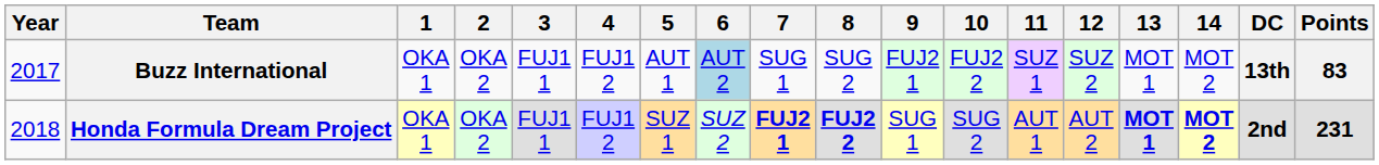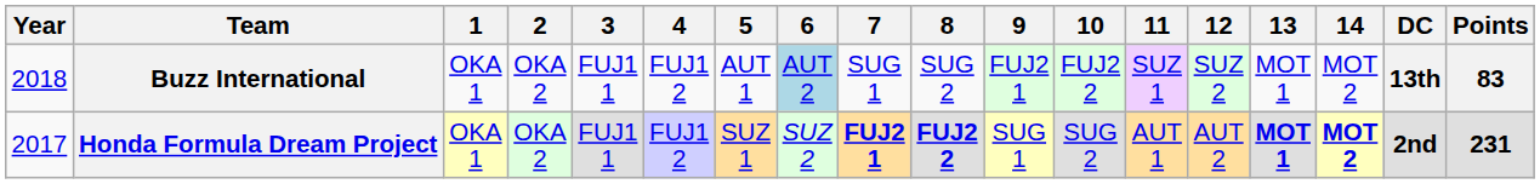 <table class="wikitable" style="text-align:center; font-size:85%">
 <tr>
 <th>Year</th>
 <th>Team</th>
 <th>1</th>
 <th>2</th>
 <th>3</th>
 <th>4</th>
 <th>5</th>
 <th>6</th>
 <th>7</th>
 <th>8</th>
 <th>9</th>
 <th>10</th>
 <th>11</th>
 <th>12</th>
 <th>13</th>
 <th>14</th>
 <th>DC</th>
 <th>Points</th>
 </tr>
 <tr>
-<td><a href='#'>2017</a></td>
+<td><a href='#'>2018</a></td>
 <th nowrap>Buzz International</th>
 <td><a href='#'>OKA<br>1</a></td>
 <td><a href='#'>OKA<br>2</a></td>
 <td><a href='#'>FUJ1<br>1</a></td>
 <td><a href='#'>FUJ1<br>2</a></td>
 <td><a href='#'>AUT<br>1</a></td>
 <td style="background: lightblue;"><a href='#'>AUT<br>2</a></td>
 <td><a href='#'>SUG<br>1</a></td>
 <td><a href='#'>SUG<br>2</a></td>
 <td style="background:#DFFFDF;"><a href='#'>FUJ2<br>1</a><br></td>
 <td style="background:#DFFFDF;"><a href='#'>FUJ2<br>2</a><br></td>
 <td style="background:#EFCFFF;"><a href='#'>SUZ<br>1</a><br></td>
 <td style="background:#DFFFDF;"><a href='#'>SUZ<br>2</a><br></td>
 <td><a href='#'>MOT<br>1</a></td>
 <td><a href='#'>MOT<br>2</a></td>
 <th>13th</th>
 <th>83</th>
 </tr>
 <tr>
-<td><a href='#'>2018</a></td>
+<td><a href='#'>2017</a></td>
 <th nowrap><a href='#'>Honda Formula Dream Project</a></th>
 <td style="background:#FFFFBF;"><a href='#'>OKA<br>1</a><br></td>
 <td style="background:#DFFFDF;"><a href='#'>OKA<br>2</a><br></td>
 <td style="background:#DFDFDF;"><a href='#'>FUJ1<br>1</a><br></td>
 <td style="background:#CFCFFF;"><a href='#'>FUJ1<br>2</a><br></td>
 <td style="background:#FFDF9F;"><a href='#'>SUZ<br>1</a><br></td>
 <td style="background:#DFFFDF;"><em><a href='#'>SUZ<br>2</a></em><br></td>
 <td style="background:#FFDF9F;"><strong><a href='#'>FUJ2<br>1</a></strong><br></td>
 <td style="background:#DFDFDF;"><strong><a href='#'>FUJ2<br>2</a></strong><br></td>
 <td style="background:#FFFFBF;"><a href='#'>SUG<br>1</a><br></td>
 <td style="background:#DFDFDF;"><a href='#'>SUG<br>2</a><br></td>
 <td style="background:#FFDF9F;"><a href='#'>AUT<br>1</a><br></td>
 <td style="background:#FFDF9F;"><a href='#'>AUT<br>2</a><br></td>
 <td style="background:#DFDFDF;"><strong><a href='#'>MOT<br>1</a></strong><br></td>
 <td style="background:#FFFFBF;"><strong><a href='#'>MOT<br>2</a></strong><br></td>
 <th style="background:#DFDFDF;">2nd</th>
 <th style="background:#DFDFDF;">231</th>
 </tr>
 </table>
